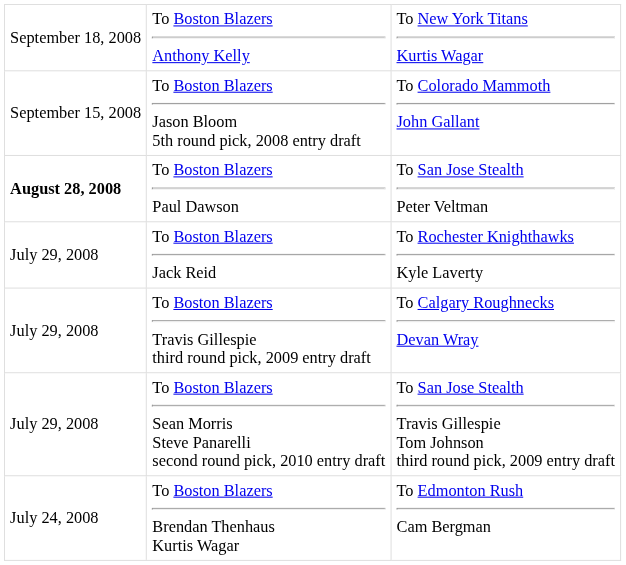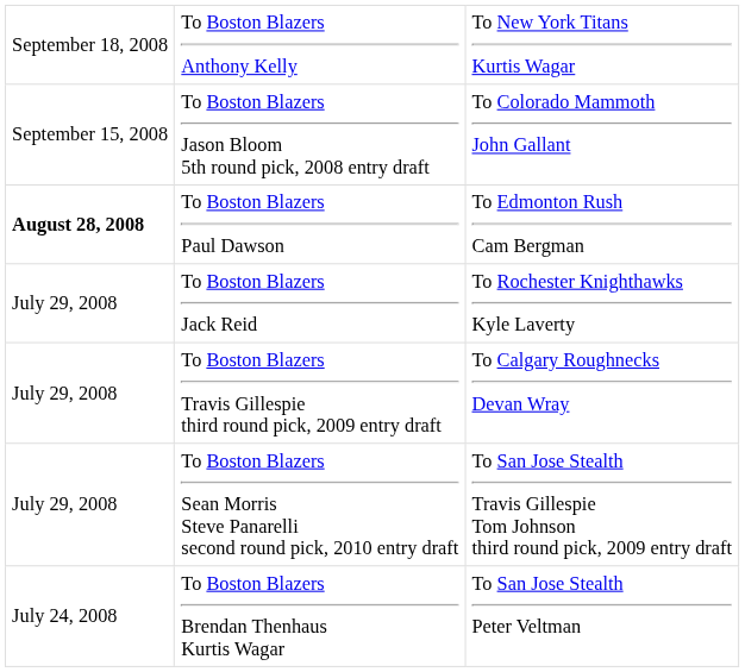 <table border=1 style="border-collapse:collapse" bordercolor="#DFDFDF"  cellpadding="5">
 <tr>
 <td>September 18, 2008</td>
 <td valign="top">To <a href='#'>Boston Blazers</a> <hr><a href='#'>Anthony Kelly</a></td>
 <td valign="top">To <a href='#'>New York Titans</a><hr><a href='#'>Kurtis Wagar</a></td>
 </tr>
 <tr>
 <td>September 15, 2008</td>
 <td valign="top">To <a href='#'>Boston Blazers</a> <hr>Jason Bloom<br>5th round pick, 2008 entry draft</td>
 <td valign="top">To <a href='#'>Colorado Mammoth</a><hr><a href='#'>John Gallant</a></td>
 </tr>
 <tr>
 <td><strong>August 28, 2008</strong></td>
 <td valign="top">To <a href='#'>Boston Blazers</a> <hr>Paul Dawson</td>
-<td valign="top">To <a href='#'>San Jose Stealth</a><hr>Peter Veltman</td>
+<td valign="top">To <a href='#'>Edmonton Rush</a><hr>Cam Bergman</td>
 </tr>
 <tr>
 <td>July 29, 2008</td>
 <td valign="top">To <a href='#'>Boston Blazers</a> <hr>Jack Reid</td>
 <td valign="top">To <a href='#'>Rochester Knighthawks</a><hr>Kyle Laverty</td>
 </tr>
 <tr>
 <td>July 29, 2008</td>
 <td valign="top">To <a href='#'>Boston Blazers</a> <hr>Travis Gillespie<br>third round pick, 2009 entry draft</td>
 <td valign="top">To <a href='#'>Calgary Roughnecks</a><hr><a href='#'>Devan Wray</a></td>
 </tr>
 <tr>
 <td>July 29, 2008</td>
 <td valign="top">To <a href='#'>Boston Blazers</a> <hr>Sean Morris<br>Steve Panarelli<br>second round pick, 2010 entry draft</td>
 <td valign="top">To <a href='#'>San Jose Stealth</a><hr>Travis Gillespie<br>Tom Johnson<br>third round pick, 2009 entry draft</td>
 </tr>
 <tr>
 <td>July 24, 2008</td>
 <td valign="top">To <a href='#'>Boston Blazers</a> <hr>Brendan Thenhaus<br>Kurtis Wagar</td>
-<td valign="top">To <a href='#'>Edmonton Rush</a><hr>Cam Bergman</td>
+<td valign="top">To <a href='#'>San Jose Stealth</a><hr>Peter Veltman</td>
 </tr>
 </table>
